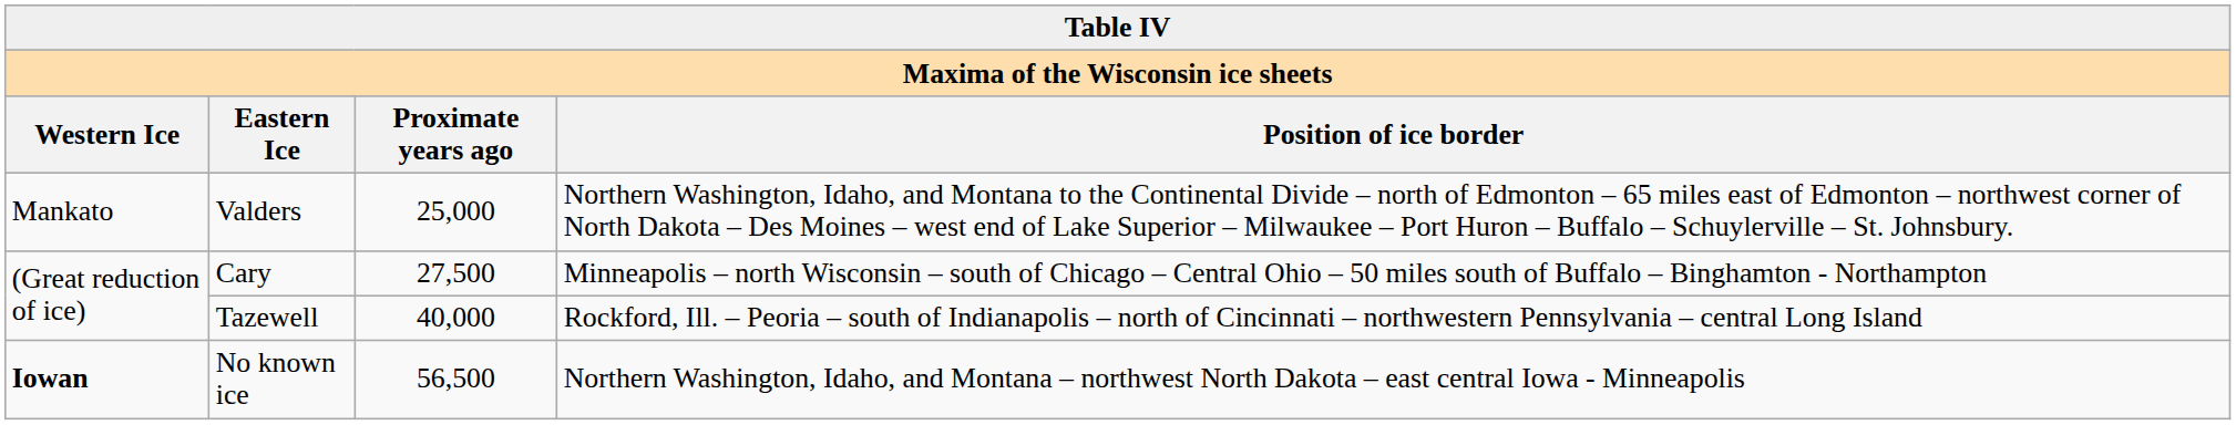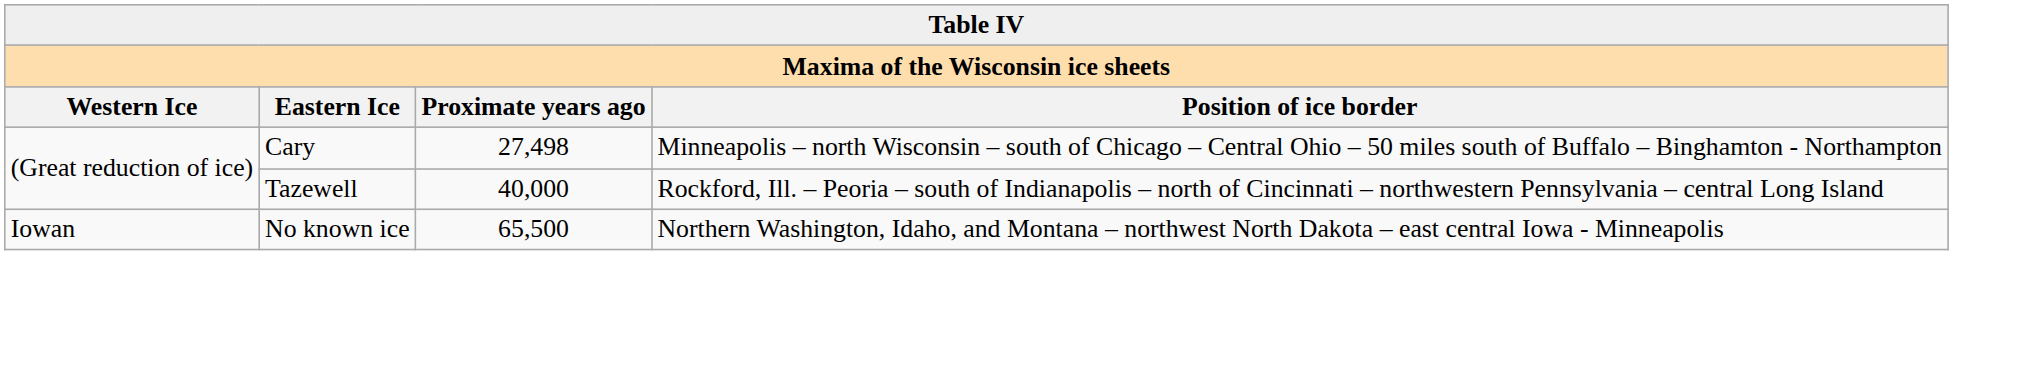 <table class="wikitable">
 <tr>
 <th colspan="4" style=" background: #efefef;">Table IV</th>
 </tr>
 <tr>
 <th colspan="4" style="background: #ffdead;">Maxima of the Wisconsin ice sheets</th>
 </tr>
 <tr align="center">
 <th>Western Ice</th>
 <th>Eastern Ice</th>
 <th>Proximate years ago</th>
 <th>Position of ice border</th>
 </tr>
 <tr>
-<td>Mankato</td>
-<td>Valders</td>
-<td align="center">25,000</td>
-<td>Northern Washington, Idaho, and Montana to the Continental Divide – north of Edmonton – 65 miles east of Edmonton – northwest corner of North Dakota – Des Moines – west end of Lake Superior – Milwaukee – Port Huron – Buffalo – Schuylerville – St. Johnsbury.</td>
-</tr>
-<tr>
 <td rowspan="2">(Great reduction of ice)</td>
 <td>Cary</td>
-<td align="center">27,500</td>
+<td align="center">27,498</td>
 <td>Minneapolis – north Wisconsin – south of Chicago – Central Ohio – 50 miles south of Buffalo – Binghamton - Northampton</td>
 </tr>
 <tr>
 <td>Tazewell</td>
 <td align="center">40,000</td>
 <td>Rockford, Ill. – Peoria – south of Indianapolis – north of Cincinnati – northwestern Pennsylvania – central Long Island</td>
 </tr>
 <tr>
-<td><strong>Iowan</strong></td>
+<td>Iowan</td>
 <td>No known ice</td>
-<td align="center">56,500</td>
+<td align="center">65,500</td>
 <td>Northern Washington, Idaho, and Montana – northwest North Dakota – east central Iowa - Minneapolis</td>
 </tr>
 </table>
